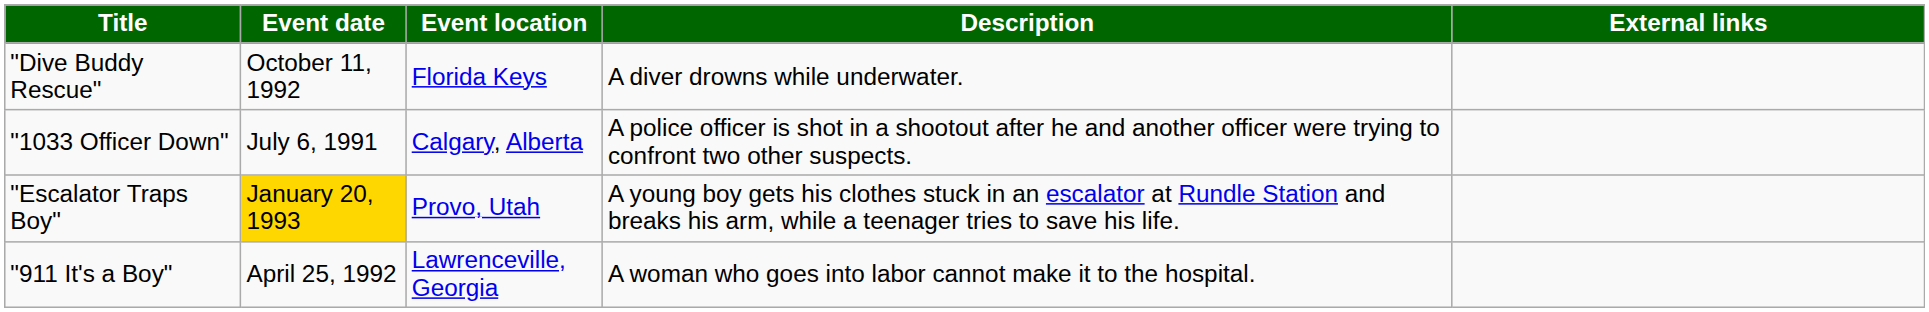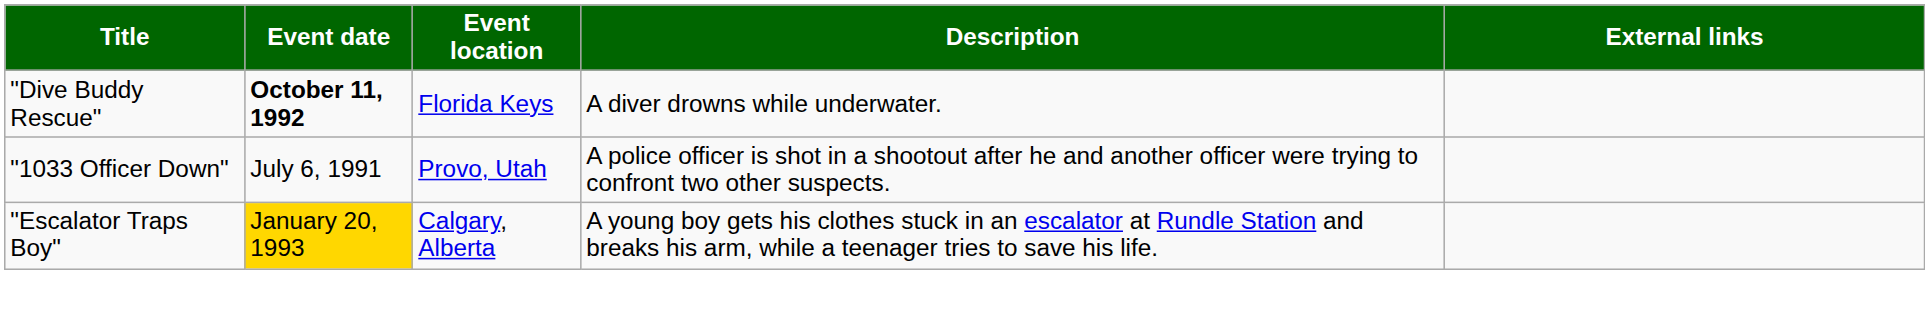 <table class="wikitable" style="width: 100%;">
 <tr>
 <th style="background: #006600; color: #FFFFFF; width: 10%;">Title</th>
 <th style="background: #006600; color: #FFFFFF; width: 7%;">Event date</th>
 <th style="background: #006600; color: #FFFFFF; width: 7%;">Event location</th>
 <th style="background: #006600; color: #FFFFFF; width: 36%;">Description</th>
 <th style="background: #006600; color: #FFFFFF; width: 20%;">External links</th>
 </tr>
 <tr>
 <td>"Dive Buddy Rescue"</td>
-<td>October 11, 1992</td>
+<td><strong>October 11, 1992</strong></td>
 <td><a href='#'>Florida Keys</a></td>
 <td>A diver drowns while underwater.</td>
 <td></td>
 </tr>
 <tr>
 <td>"1033 Officer Down"</td>
 <td>July 6, 1991</td>
-<td><a href='#'>Calgary</a>, <a href='#'>Alberta</a></td>
+<td><a href='#'>Provo, Utah</a></td>
 <td>A police officer is shot in a shootout after he and another officer were trying to confront two other suspects.</td>
 <td></td>
 </tr>
 <tr>
 <td>"Escalator Traps Boy"</td>
 <td style="background: gold;">January 20, 1993</td>
-<td><a href='#'>Provo, Utah</a></td>
+<td><a href='#'>Calgary</a>, <a href='#'>Alberta</a></td>
 <td>A young boy gets his clothes stuck in an <a href='#'>escalator</a> at <a href='#'>Rundle Station</a> and breaks his arm, while a teenager tries to save his life.</td>
 <td></td>
 </tr>
-<tr>
-<td>"911 It's a Boy"</td>
-<td>April 25, 1992</td>
-<td><a href='#'>Lawrenceville, Georgia</a></td>
-<td>A woman who goes into labor cannot make it to the hospital.</td>
-<td></td>
-</tr>
 </table>
